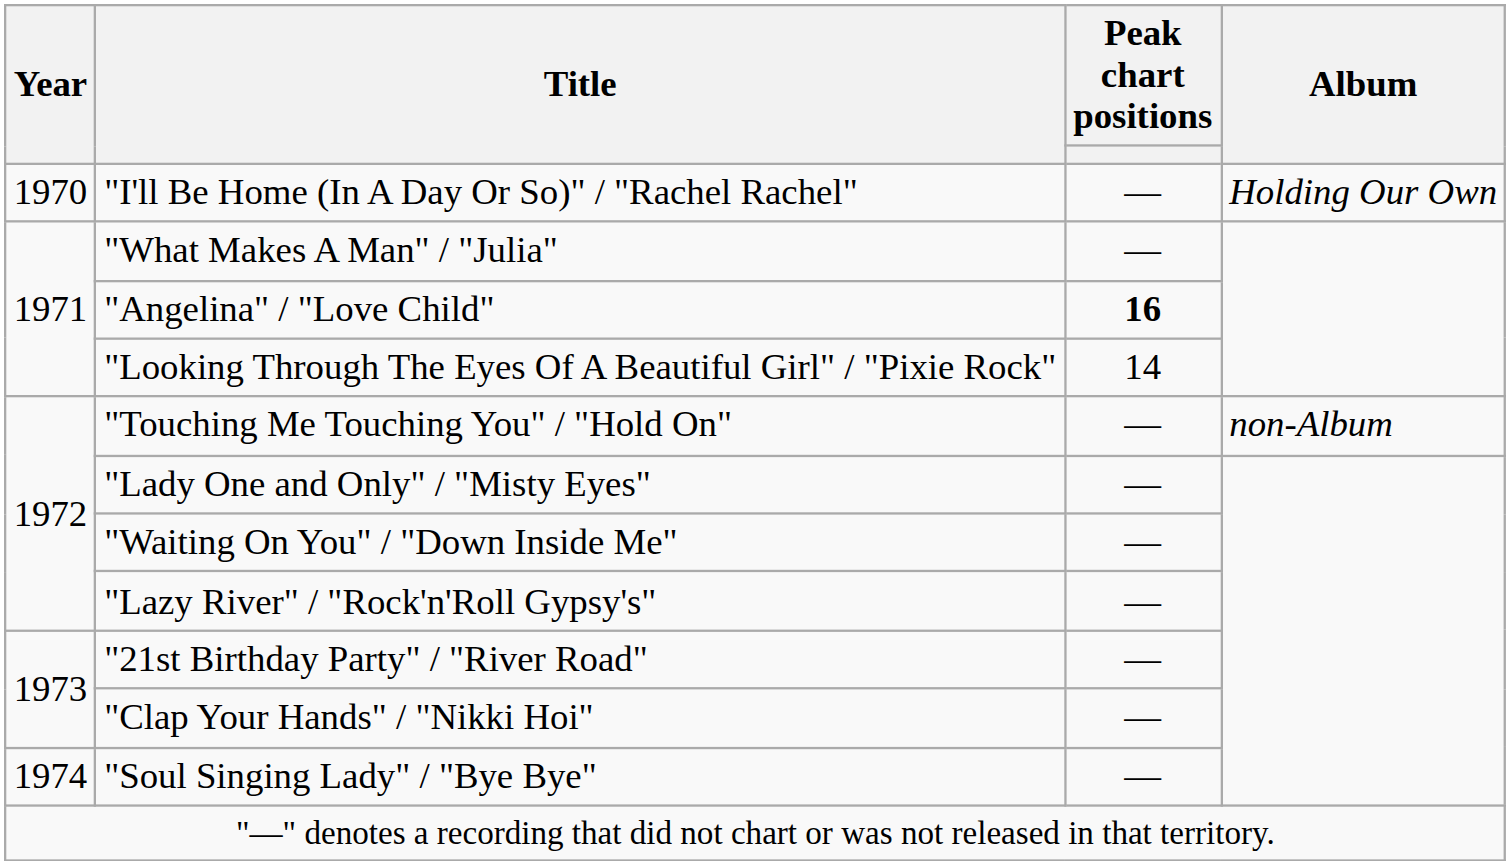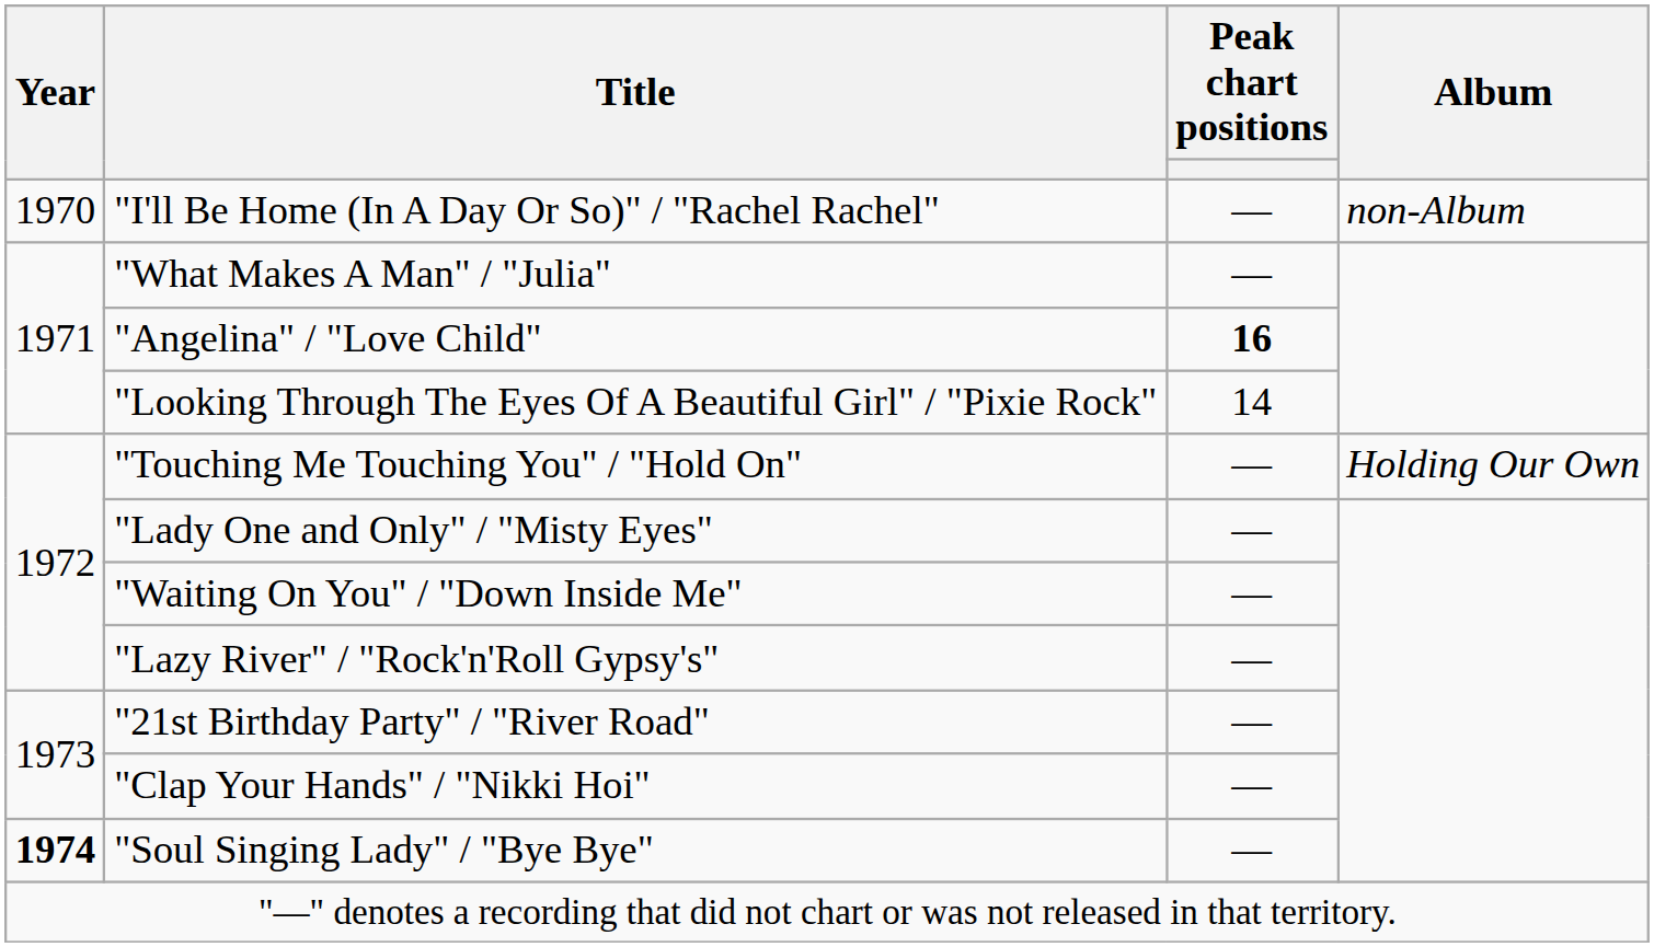 <table class="wikitable plainrowheaders">
 <tr>
 <th rowspan="2"  width="1em">Year</th>
 <th rowspan="2">Title</th>
 <th width="3em">Peak chart positions</th>
 <th rowspan="2">Album</th>
 </tr>
 <tr>
 <th></th>
 </tr>
 <tr>
 <td rowspan="1">1970</td>
 <td>"I'll Be Home (In A Day Or So)" / "Rachel Rachel"</td>
 <td align="center">—</td>
-<td><em>Holding Our Own</em></td>
+<td><em>non-Album</em></td>
 </tr>
 <tr>
 <td rowspan="3">1971</td>
 <td>"What Makes A Man" / "Julia"</td>
 <td align="center">—</td>
 </tr>
 <tr>
 <td>"Angelina" / "Love Child"</td>
 <td align="center"><strong>16</strong></td>
 </tr>
 <tr>
 <td>"Looking Through The Eyes Of A Beautiful Girl" / "Pixie Rock"</td>
 <td align="center">14</td>
 </tr>
 <tr>
 <td rowspan="4">1972</td>
 <td>"Touching Me Touching You" / "Hold On"</td>
 <td align="center">—</td>
-<td><em>non-Album</em></td>
+<td><em>Holding Our Own</em></td>
 </tr>
 <tr>
 <td>"Lady One and Only" / "Misty Eyes"</td>
 <td align="center">—</td>
 </tr>
 <tr>
 <td>"Waiting On You" / "Down Inside Me"</td>
 <td align="center">—</td>
 </tr>
 <tr>
 <td>"Lazy River" / "Rock'n'Roll Gypsy's"</td>
 <td align="center">—</td>
 </tr>
 <tr>
 <td rowspan="2">1973</td>
 <td>"21st Birthday Party" / "River Road"</td>
 <td align="center">—</td>
 </tr>
 <tr>
 <td>"Clap Your Hands" / "Nikki Hoi"</td>
 <td align="center">—</td>
 </tr>
 <tr>
-<td rowspan="1">1974</td>
+<td rowspan="1"><strong>1974</strong></td>
 <td>"Soul Singing Lady" / "Bye Bye"</td>
 <td align="center">—</td>
 </tr>
 <tr>
 <td colspan="4" style="font-size:90%" align="center">"—" denotes a recording that did not chart or was not released in that territory.</td>
 </tr>
 <tr>
 </tr>
 </table>
